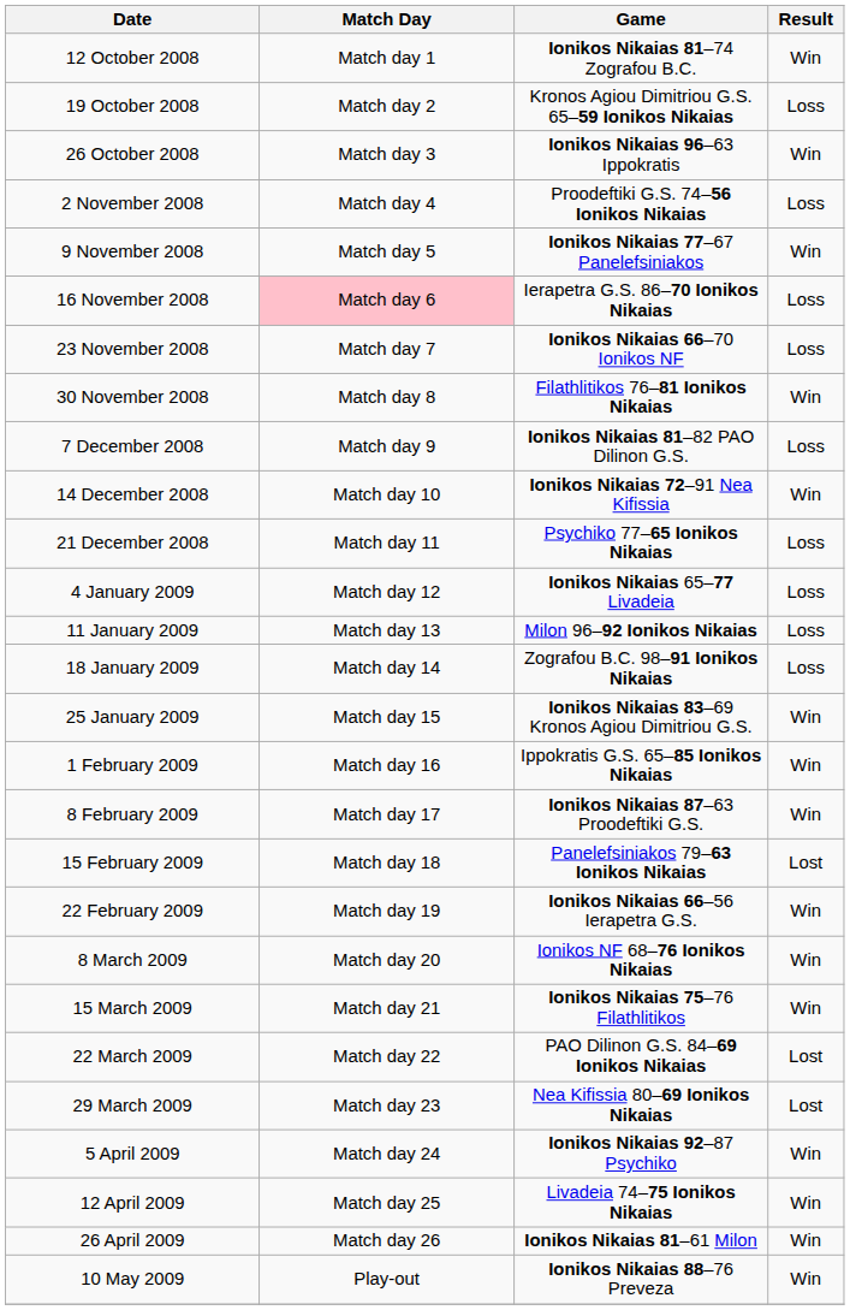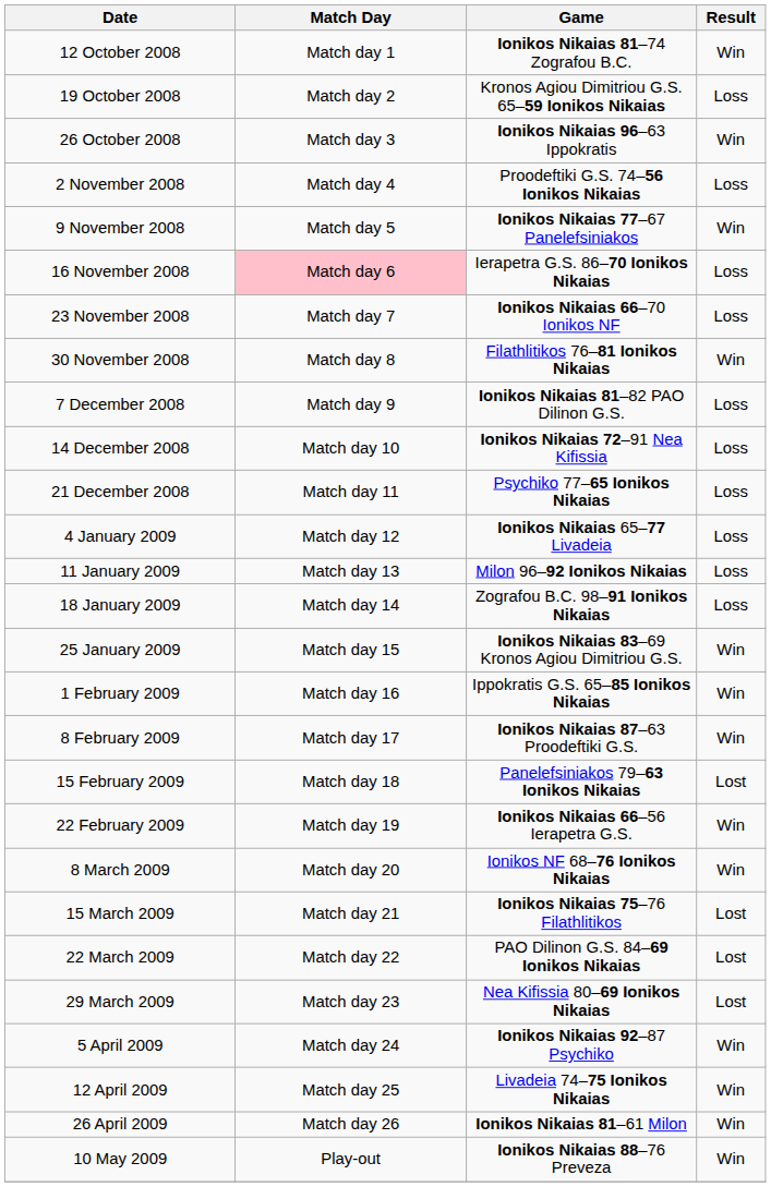 <table class="wikitable" style="text-align:center">
 <tr>
 <th width=220>Date</th>
 <th width=220>Match Day</th>
 <th width=220>Game</th>
 <th width=60>Result</th>
 </tr>
 <tr>
 <td>12 October 2008</td>
 <td>Match day 1</td>
 <td><strong>Ionikos Nikaias</strong>  <strong>81</strong>–74  Zografou B.C.</td>
 <td>Win</td>
 </tr>
 <tr>
 <td>19 October 2008</td>
 <td>Match day 2</td>
 <td>Kronos Agiou Dimitriou G.S.  65–<strong>59</strong>  <strong>Ionikos Nikaias</strong></td>
 <td>Loss</td>
 </tr>
 <tr>
 <td>26 October 2008</td>
 <td>Match day 3</td>
 <td><strong>Ionikos Nikaias</strong>  <strong>96</strong>–63  Ippokratis</td>
 <td>Win</td>
 </tr>
 <tr>
 <td>2 November 2008</td>
 <td>Match day 4</td>
 <td>Proodeftiki G.S.  74–<strong>56</strong>  <strong>Ionikos Nikaias</strong></td>
 <td>Loss</td>
 </tr>
 <tr>
 <td>9 November 2008</td>
 <td>Match day 5</td>
 <td><strong>Ionikos Nikaias</strong>  <strong>77</strong>–67  <a href='#'>Panelefsiniakos</a></td>
 <td>Win</td>
 </tr>
 <tr>
 <td>16 November 2008</td>
 <td style="background: pink;">Match day 6</td>
 <td>Ierapetra G.S.  86–<strong>70</strong>  <strong>Ionikos Nikaias</strong></td>
 <td>Loss</td>
 </tr>
 <tr>
 <td>23 November 2008</td>
 <td>Match day 7</td>
 <td><strong>Ionikos Nikaias</strong>  <strong>66</strong>–70  <a href='#'>Ionikos NF</a></td>
 <td>Loss</td>
 </tr>
 <tr>
 <td>30 November 2008</td>
 <td>Match day 8</td>
 <td><a href='#'>Filathlitikos</a>  76–<strong>81</strong>  <strong>Ionikos Nikaias</strong></td>
 <td>Win</td>
 </tr>
 <tr>
 <td>7 December 2008</td>
 <td>Match day 9</td>
 <td><strong>Ionikos Nikaias</strong>  <strong>81</strong>–82  PAO Dilinon G.S.</td>
 <td>Loss</td>
 </tr>
 <tr>
 <td>14 December 2008</td>
 <td>Match day 10</td>
 <td><strong>Ionikos Nikaias</strong>  <strong>72</strong>–91  <a href='#'>Nea Kifissia</a></td>
-<td>Win</td>
+<td>Loss</td>
 </tr>
 <tr>
 <td>21 December 2008</td>
 <td>Match day 11</td>
 <td><a href='#'>Psychiko</a>  77–<strong>65</strong>  <strong>Ionikos Nikaias</strong></td>
 <td>Loss</td>
 </tr>
 <tr>
 <td>4 January 2009</td>
 <td>Match day 12</td>
 <td><strong>Ionikos Nikaias</strong>  65–<strong>77</strong> <a href='#'>Livadeia</a></td>
 <td>Loss</td>
 </tr>
 <tr>
 <td>11 January 2009</td>
 <td>Match day 13</td>
 <td><a href='#'>Milon</a>  96–<strong>92</strong> <strong>Ionikos Nikaias</strong></td>
 <td>Loss</td>
 </tr>
 <tr>
 <td>18 January 2009</td>
 <td>Match day 14</td>
 <td>Zografou B.C.  98–<strong>91</strong>  <strong>Ionikos Nikaias</strong></td>
 <td>Loss</td>
 </tr>
 <tr>
 <td>25 January 2009</td>
 <td>Match day 15</td>
 <td><strong>Ionikos Nikaias</strong>  <strong>83</strong>–69  Kronos Agiou Dimitriou G.S.</td>
 <td>Win</td>
 </tr>
 <tr>
 <td>1 February 2009</td>
 <td>Match day 16</td>
 <td>Ippokratis G.S. 65–<strong>85</strong> <strong>Ionikos Nikaias</strong></td>
 <td>Win</td>
 </tr>
 <tr>
 <td>8 February 2009</td>
 <td>Match day 17</td>
 <td><strong>Ionikos Nikaias</strong>  <strong>87</strong>–63  Proodeftiki G.S.</td>
 <td>Win</td>
 </tr>
 <tr>
 <td>15 February 2009</td>
 <td>Match day 18</td>
 <td><a href='#'>Panelefsiniakos</a>  79–<strong>63</strong>  <strong>Ionikos Nikaias</strong></td>
 <td>Lost</td>
 </tr>
 <tr>
 <td>22 February 2009</td>
 <td>Match day 19</td>
 <td><strong>Ionikos Nikaias</strong>  <strong>66</strong>–56 Ierapetra G.S.</td>
 <td>Win</td>
 </tr>
 <tr>
 <td>8 March 2009</td>
 <td>Match day 20</td>
 <td><a href='#'>Ionikos NF</a>  68–<strong>76</strong>  <strong>Ionikos Nikaias</strong></td>
 <td>Win</td>
 </tr>
 <tr>
 <td>15 March 2009</td>
 <td>Match day 21</td>
 <td><strong>Ionikos Nikaias</strong>  <strong>75</strong>–76  <a href='#'>Filathlitikos</a></td>
-<td>Win</td>
+<td>Lost</td>
 </tr>
 <tr>
 <td>22 March 2009</td>
 <td>Match day 22</td>
 <td>PAO Dilinon G.S.  84–<strong>69</strong>  <strong>Ionikos Nikaias</strong></td>
 <td>Lost</td>
 </tr>
 <tr>
 <td>29 March 2009</td>
 <td>Match day 23</td>
 <td><a href='#'>Nea Kifissia</a>  80–<strong>69</strong>  <strong>Ionikos Nikaias</strong></td>
 <td>Lost</td>
 </tr>
 <tr>
 <td>5 April 2009</td>
 <td>Match day 24</td>
 <td><strong>Ionikos Nikaias</strong> <strong>92</strong>–87  <a href='#'>Psychiko</a></td>
 <td>Win</td>
 </tr>
 <tr>
 <td>12 April 2009</td>
 <td>Match day 25</td>
 <td><a href='#'>Livadeia</a>  74–<strong>75</strong>  <strong>Ionikos Nikaias</strong></td>
 <td>Win</td>
 </tr>
 <tr>
 <td>26 April 2009</td>
 <td>Match day 26</td>
 <td><strong>Ionikos Nikaias</strong>  <strong>81</strong>–61 <a href='#'>Milon</a></td>
 <td>Win</td>
 </tr>
 <tr>
 <td>10 May 2009</td>
 <td>Play-out</td>
 <td><strong>Ionikos Nikaias</strong>  <strong>88</strong>–76  Preveza</td>
 <td>Win</td>
 </tr>
 <tr>
 </tr>
 </table>
